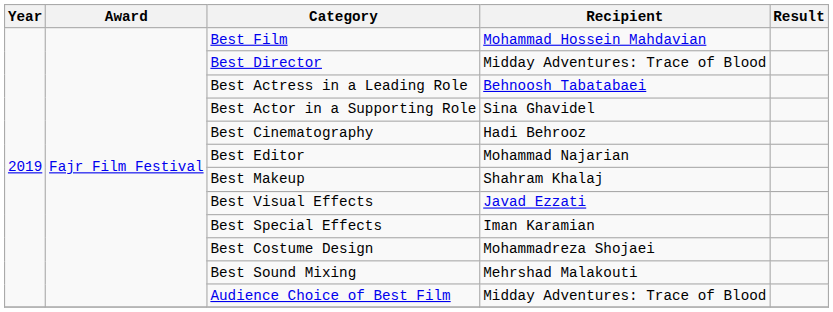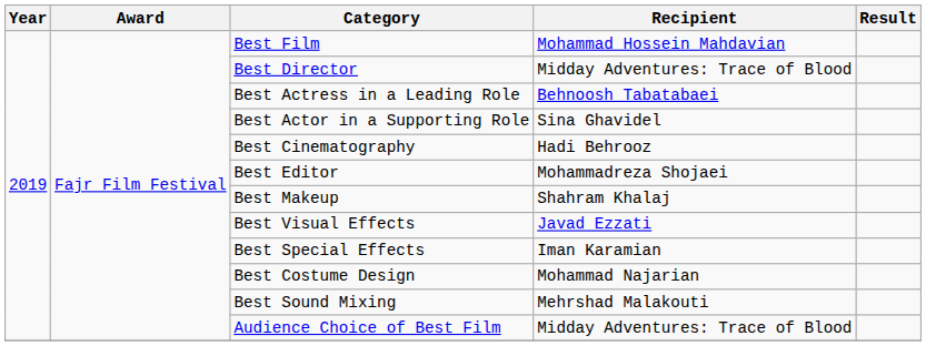 <table class="wikitable sortable">
 <tr>
 <th>Year</th>
 <th>Award</th>
 <th>Category</th>
 <th>Recipient</th>
 <th>Result</th>
 </tr>
 <tr>
 <td rowspan="12"><a href='#'>2019</a></td>
 <td rowspan="12"><a href='#'>Fajr Film Festival</a></td>
 <td><a href='#'>Best Film</a></td>
 <td><a href='#'>Mohammad Hossein Mahdavian</a></td>
 <td></td>
 </tr>
 <tr>
 <td><a href='#'>Best Director</a></td>
 <td>Midday Adventures: Trace of Blood</td>
 <td></td>
 </tr>
 <tr>
 <td>Best Actress in a Leading Role</td>
 <td><a href='#'>Behnoosh Tabatabaei</a></td>
 <td></td>
 </tr>
 <tr>
 <td>Best Actor in a Supporting Role</td>
 <td>Sina Ghavidel</td>
 <td></td>
 </tr>
 <tr>
 <td>Best Cinematography</td>
 <td>Hadi Behrooz</td>
 <td></td>
 </tr>
 <tr>
 <td>Best Editor</td>
-<td>Mohammad Najarian</td>
+<td>Mohammadreza Shojaei</td>
 <td></td>
 </tr>
 <tr>
 <td>Best Makeup</td>
 <td>Shahram Khalaj</td>
 <td></td>
 </tr>
 <tr>
 <td>Best Visual Effects</td>
 <td><a href='#'>Javad Ezzati</a></td>
 <td></td>
 </tr>
 <tr>
 <td>Best Special Effects</td>
 <td>Iman Karamian</td>
 <td></td>
 </tr>
 <tr>
 <td>Best Costume Design</td>
-<td>Mohammadreza Shojaei</td>
+<td>Mohammad Najarian</td>
 <td></td>
 </tr>
 <tr>
 <td>Best Sound Mixing</td>
 <td>Mehrshad Malakouti</td>
 <td></td>
 </tr>
 <tr>
 <td><a href='#'>Audience Choice of Best Film</a></td>
 <td>Midday Adventures: Trace of Blood</td>
 <td></td>
 </tr>
 <tr>
 </tr>
 </table>
